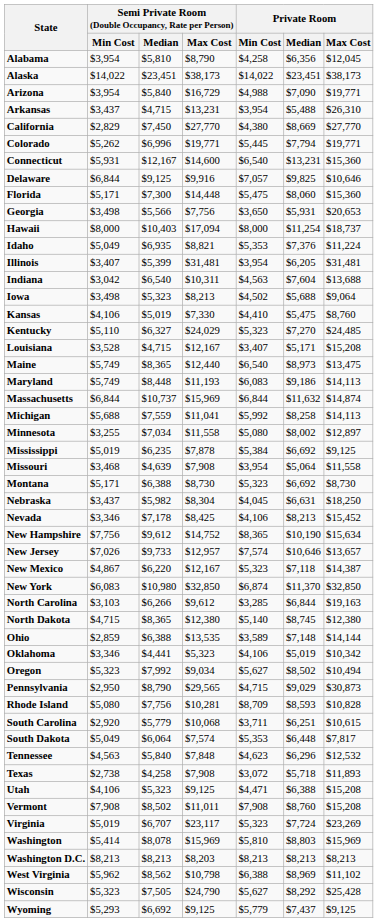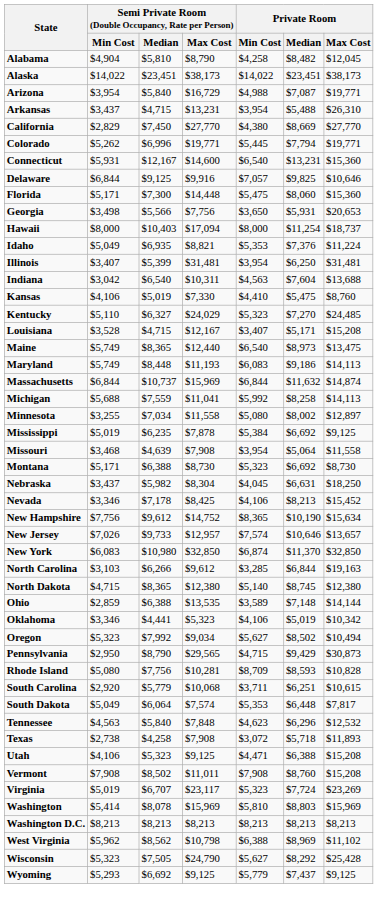 <table class="wikitable">
 <tr>
 <th rowspan="2">State</th>
 <th colspan="3">Semi Private Room<br><small>(Double Occupancy, Rate per Person)</small></th>
 <th colspan="3">Private Room</th>
 </tr>
 <tr>
 <th>Min Cost</th>
 <th>Median</th>
 <th>Max Cost</th>
 <th>Min Cost</th>
 <th>Median</th>
 <th>Max Cost</th>
 </tr>
 <tr>
 <td><strong>Alabama</strong></td>
-<td>$3,954</td>
+<td>$4,904</td>
 <td>$5,810</td>
 <td>$8,790</td>
 <td>$4,258</td>
-<td>$6,356</td>
+<td>$8,482</td>
 <td>$12,045</td>
 </tr>
 <tr>
 <td><strong>Alaska</strong></td>
 <td>$14,022</td>
 <td>$23,451</td>
 <td>$38,173</td>
 <td>$14,022</td>
 <td>$23,451</td>
 <td>$38,173</td>
 </tr>
 <tr>
 <td><strong>Arizona</strong></td>
 <td>$3,954</td>
 <td>$5,840</td>
 <td>$16,729</td>
 <td>$4,988</td>
-<td>$7,090</td>
+<td>$7,087</td>
 <td>$19,771</td>
 </tr>
 <tr>
 <td><strong>Arkansas</strong></td>
 <td>$3,437</td>
 <td>$4,715</td>
 <td>$13,231</td>
 <td>$3,954</td>
 <td>$5,488</td>
 <td>$26,310</td>
 </tr>
 <tr>
 <td><strong>California</strong></td>
 <td>$2,829</td>
 <td>$7,450</td>
 <td>$27,770</td>
 <td>$4,380</td>
 <td>$8,669</td>
 <td>$27,770</td>
 </tr>
 <tr>
 <td><strong>Colorado</strong></td>
 <td>$5,262</td>
 <td>$6,996</td>
 <td>$19,771</td>
 <td>$5,445</td>
 <td>$7,794</td>
 <td>$19,771</td>
 </tr>
 <tr>
 <td><strong>Connecticut</strong></td>
 <td>$5,931</td>
 <td>$12,167</td>
 <td>$14,600</td>
 <td>$6,540</td>
 <td>$13,231</td>
 <td>$15,360</td>
 </tr>
 <tr>
 <td><strong>Delaware</strong></td>
 <td>$6,844</td>
 <td>$9,125</td>
 <td>$9,916</td>
 <td>$7,057</td>
 <td>$9,825</td>
 <td>$10,646</td>
 </tr>
 <tr>
 <td><strong>Florida</strong></td>
 <td>$5,171</td>
 <td>$7,300</td>
 <td>$14,448</td>
 <td>$5,475</td>
 <td>$8,060</td>
 <td>$15,360</td>
 </tr>
 <tr>
 <td><strong>Georgia</strong></td>
 <td>$3,498</td>
 <td>$5,566</td>
 <td>$7,756</td>
 <td>$3,650</td>
 <td>$5,931</td>
 <td>$20,653</td>
 </tr>
 <tr>
 <td><strong>Hawaii</strong></td>
 <td>$8,000</td>
 <td>$10,403</td>
 <td>$17,094</td>
 <td>$8,000</td>
 <td>$11,254</td>
 <td>$18,737</td>
 </tr>
 <tr>
 <td><strong>Idaho</strong></td>
 <td>$5,049</td>
 <td>$6,935</td>
 <td>$8,821</td>
 <td>$5,353</td>
 <td>$7,376</td>
 <td>$11,224</td>
 </tr>
 <tr>
 <td><strong>Illinois</strong></td>
 <td>$3,407</td>
 <td>$5,399</td>
 <td>$31,481</td>
 <td>$3,954</td>
-<td>$6,205</td>
+<td>$6,250</td>
 <td>$31,481</td>
 </tr>
 <tr>
 <td><strong>Indiana</strong></td>
 <td>$3,042</td>
 <td>$6,540</td>
 <td>$10,311</td>
 <td>$4,563</td>
 <td>$7,604</td>
 <td>$13,688</td>
-</tr>
-<tr>
-<td><strong>Iowa</strong></td>
-<td>$3,498</td>
-<td>$5,323</td>
-<td>$8,213</td>
-<td>$4,502</td>
-<td>$5,688</td>
-<td>$9,064</td>
 </tr>
 <tr>
 <td><strong>Kansas</strong></td>
 <td>$4,106</td>
 <td>$5,019</td>
 <td>$7,330</td>
 <td>$4,410</td>
 <td>$5,475</td>
 <td>$8,760</td>
 </tr>
 <tr>
 <td><strong>Kentucky</strong></td>
 <td>$5,110</td>
 <td>$6,327</td>
 <td>$24,029</td>
 <td>$5,323</td>
 <td>$7,270</td>
 <td>$24,485</td>
 </tr>
 <tr>
 <td><strong>Louisiana</strong></td>
 <td>$3,528</td>
 <td>$4,715</td>
 <td>$12,167</td>
 <td>$3,407</td>
 <td>$5,171</td>
 <td>$15,208</td>
 </tr>
 <tr>
 <td><strong>Maine</strong></td>
 <td>$5,749</td>
 <td>$8,365</td>
 <td>$12,440</td>
 <td>$6,540</td>
 <td>$8,973</td>
 <td>$13,475</td>
 </tr>
 <tr>
 <td><strong>Maryland</strong></td>
 <td>$5,749</td>
 <td>$8,448</td>
 <td>$11,193</td>
 <td>$6,083</td>
 <td>$9,186</td>
 <td>$14,113</td>
 </tr>
 <tr>
 <td><strong>Massachusetts</strong></td>
 <td>$6,844</td>
 <td>$10,737</td>
 <td>$15,969</td>
 <td>$6,844</td>
 <td>$11,632</td>
 <td>$14,874</td>
 </tr>
 <tr>
 <td><strong>Michigan</strong></td>
 <td>$5,688</td>
 <td>$7,559</td>
 <td>$11,041</td>
 <td>$5,992</td>
 <td>$8,258</td>
 <td>$14,113</td>
 </tr>
 <tr>
 <td><strong>Minnesota</strong></td>
 <td>$3,255</td>
 <td>$7,034</td>
 <td>$11,558</td>
 <td>$5,080</td>
 <td>$8,002</td>
 <td>$12,897</td>
 </tr>
 <tr>
 <td><strong>Mississippi</strong></td>
 <td>$5,019</td>
 <td>$6,235</td>
 <td>$7,878</td>
 <td>$5,384</td>
 <td>$6,692</td>
 <td>$9,125</td>
 </tr>
 <tr>
 <td><strong>Missouri</strong></td>
 <td>$3,468</td>
 <td>$4,639</td>
 <td>$7,908</td>
 <td>$3,954</td>
 <td>$5,064</td>
 <td>$11,558</td>
 </tr>
 <tr>
 <td><strong>Montana</strong></td>
 <td>$5,171</td>
 <td>$6,388</td>
 <td>$8,730</td>
 <td>$5,323</td>
 <td>$6,692</td>
 <td>$8,730</td>
 </tr>
 <tr>
 <td><strong>Nebraska</strong></td>
 <td>$3,437</td>
 <td>$5,982</td>
 <td>$8,304</td>
 <td>$4,045</td>
 <td>$6,631</td>
 <td>$18,250</td>
 </tr>
 <tr>
 <td><strong>Nevada</strong></td>
 <td>$3,346</td>
 <td>$7,178</td>
 <td>$8,425</td>
 <td>$4,106</td>
 <td>$8,213</td>
 <td>$15,452</td>
 </tr>
 <tr>
 <td><strong>New Hampshire</strong></td>
 <td>$7,756</td>
 <td>$9,612</td>
 <td>$14,752</td>
 <td>$8,365</td>
 <td>$10,190</td>
 <td>$15,634</td>
 </tr>
 <tr>
 <td><strong>New Jersey</strong></td>
 <td>$7,026</td>
 <td>$9,733</td>
 <td>$12,957</td>
 <td>$7,574</td>
 <td>$10,646</td>
 <td>$13,657</td>
 </tr>
 <tr>
-<td><strong>New Mexico</strong></td>
-<td>$4,867</td>
-<td>$6,220</td>
-<td>$12,167</td>
-<td>$5,323</td>
-<td>$7,118</td>
-<td>$14,387</td>
-</tr>
-<tr>
 <td><strong>New York</strong></td>
 <td>$6,083</td>
 <td>$10,980</td>
 <td>$32,850</td>
 <td>$6,874</td>
 <td>$11,370</td>
 <td>$32,850</td>
 </tr>
 <tr>
 <td><strong>North Carolina</strong></td>
 <td>$3,103</td>
 <td>$6,266</td>
 <td>$9,612</td>
 <td>$3,285</td>
 <td>$6,844</td>
 <td>$19,163</td>
 </tr>
 <tr>
 <td><strong>North Dakota</strong></td>
 <td>$4,715</td>
 <td>$8,365</td>
 <td>$12,380</td>
 <td>$5,140</td>
 <td>$8,745</td>
 <td>$12,380</td>
 </tr>
 <tr>
 <td><strong>Ohio</strong></td>
 <td>$2,859</td>
 <td>$6,388</td>
 <td>$13,535</td>
 <td>$3,589</td>
 <td>$7,148</td>
 <td>$14,144</td>
 </tr>
 <tr>
 <td><strong>Oklahoma</strong></td>
 <td>$3,346</td>
 <td>$4,441</td>
 <td>$5,323</td>
 <td>$4,106</td>
 <td>$5,019</td>
 <td>$10,342</td>
 </tr>
 <tr>
 <td><strong>Oregon</strong></td>
 <td>$5,323</td>
 <td>$7,992</td>
 <td>$9,034</td>
 <td>$5,627</td>
 <td>$8,502</td>
 <td>$10,494</td>
 </tr>
 <tr>
 <td><strong>Pennsylvania</strong></td>
 <td>$2,950</td>
 <td>$8,790</td>
 <td>$29,565</td>
 <td>$4,715</td>
-<td>$9,029</td>
+<td>$9,429</td>
 <td>$30,873</td>
 </tr>
 <tr>
 <td><strong>Rhode Island</strong></td>
 <td>$5,080</td>
 <td>$7,756</td>
 <td>$10,281</td>
 <td>$8,709</td>
 <td>$8,593</td>
 <td>$10,828</td>
 </tr>
 <tr>
 <td><strong>South Carolina</strong></td>
 <td>$2,920</td>
 <td>$5,779</td>
 <td>$10,068</td>
 <td>$3,711</td>
 <td>$6,251</td>
 <td>$10,615</td>
 </tr>
 <tr>
 <td><strong>South Dakota</strong></td>
 <td>$5,049</td>
 <td>$6,064</td>
 <td>$7,574</td>
 <td>$5,353</td>
 <td>$6,448</td>
 <td>$7,817</td>
 </tr>
 <tr>
 <td><strong>Tennessee</strong></td>
 <td>$4,563</td>
 <td>$5,840</td>
 <td>$7,848</td>
 <td>$4,623</td>
 <td>$6,296</td>
 <td>$12,532</td>
 </tr>
 <tr>
 <td><strong>Texas</strong></td>
 <td>$2,738</td>
 <td>$4,258</td>
 <td>$7,908</td>
 <td>$3,072</td>
 <td>$5,718</td>
 <td>$11,893</td>
 </tr>
 <tr>
 <td><strong>Utah</strong></td>
 <td>$4,106</td>
 <td>$5,323</td>
 <td>$9,125</td>
 <td>$4,471</td>
 <td>$6,388</td>
 <td>$15,208</td>
 </tr>
 <tr>
 <td><strong>Vermont</strong></td>
 <td>$7,908</td>
 <td>$8,502</td>
 <td>$11,011</td>
 <td>$7,908</td>
 <td>$8,760</td>
 <td>$15,208</td>
 </tr>
 <tr>
 <td><strong>Virginia</strong></td>
 <td>$5,019</td>
 <td>$6,707</td>
 <td>$23,117</td>
 <td>$5,323</td>
 <td>$7,724</td>
 <td>$23,269</td>
 </tr>
 <tr>
 <td><strong>Washington</strong></td>
 <td>$5,414</td>
 <td>$8,078</td>
 <td>$15,969</td>
 <td>$5,810</td>
 <td>$8,803</td>
 <td>$15,969</td>
 </tr>
 <tr>
 <td><strong>Washington D.C.</strong></td>
 <td>$8,213</td>
 <td>$8,213</td>
-<td>$8,203</td>
+<td>$8,213</td>
 <td>$8,213</td>
 <td>$8,213</td>
 <td>$8,213</td>
 </tr>
 <tr>
 <td><strong>West Virginia</strong></td>
 <td>$5,962</td>
 <td>$8,562</td>
 <td>$10,798</td>
 <td>$6,388</td>
 <td>$8,969</td>
 <td>$11,102</td>
 </tr>
 <tr>
 <td><strong>Wisconsin</strong></td>
 <td>$5,323</td>
 <td>$7,505</td>
 <td>$24,790</td>
 <td>$5,627</td>
 <td>$8,292</td>
 <td>$25,428</td>
 </tr>
 <tr>
 <td><strong>Wyoming</strong></td>
 <td>$5,293</td>
 <td>$6,692</td>
 <td>$9,125</td>
 <td>$5,779</td>
 <td>$7,437</td>
 <td>$9,125</td>
 </tr>
 </table>
